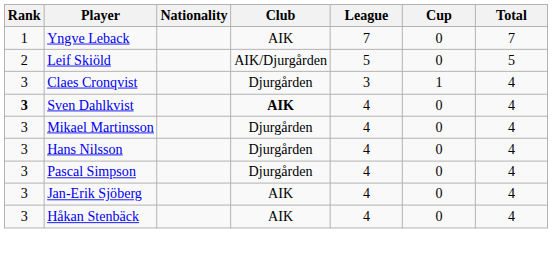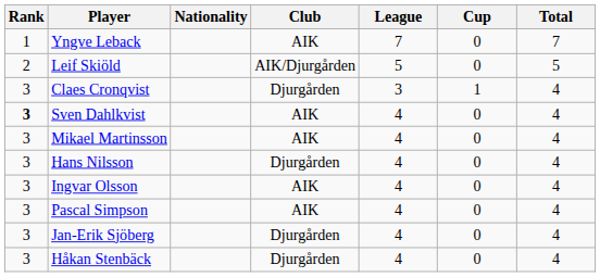 <table class="wikitable sortable" style="text-align:center;margin-left:1em">
 <tr>
 <th>Rank</th>
 <th>Player</th>
 <th>Nationality</th>
 <th style="width:100px;">Club</th>
 <th width=75>League</th>
 <th width=75>Cup</th>
 <th width=75>Total</th>
 </tr>
 <tr>
 <td>1</td>
 <td style="text-align:left;"><a href='#'>Yngve Leback</a></td>
 <td style="text-align:left;"></td>
 <td>AIK</td>
 <td>7</td>
 <td>0</td>
 <td>7</td>
 </tr>
 <tr>
 <td>2</td>
 <td style="text-align:left;"><a href='#'>Leif Skiöld</a></td>
 <td style="text-align:left;"></td>
 <td>AIK/Djurgården</td>
 <td>5</td>
 <td>0</td>
 <td>5</td>
 </tr>
 <tr>
 <td>3</td>
 <td style="text-align:left;"><a href='#'>Claes Cronqvist</a></td>
 <td style="text-align:left;"></td>
 <td>Djurgården</td>
 <td>3</td>
 <td>1</td>
 <td>4</td>
 </tr>
 <tr>
 <td><strong>3</strong></td>
 <td style="text-align:left;"><a href='#'>Sven Dahlkvist</a></td>
 <td style="text-align:left;"></td>
-<td><strong>AIK</strong></td>
+<td>AIK</td>
 <td>4</td>
 <td>0</td>
 <td>4</td>
 </tr>
 <tr>
 <td>3</td>
 <td style="text-align:left;"><a href='#'>Mikael Martinsson</a></td>
 <td style="text-align:left;"></td>
-<td>Djurgården</td>
+<td>AIK</td>
 <td>4</td>
 <td>0</td>
 <td>4</td>
 </tr>
 <tr>
 <td>3</td>
 <td style="text-align:left;"><a href='#'>Hans Nilsson</a></td>
 <td style="text-align:left;"></td>
 <td>Djurgården</td>
 <td>4</td>
 <td>0</td>
 <td>4</td>
 </tr>
 <tr>
 <td>3</td>
+<td style="text-align:left;"><a href='#'>Ingvar Olsson</a></td>
+<td style="text-align:left;"></td>
+<td>AIK</td>
+<td>4</td>
+<td>0</td>
+<td>4</td>
+</tr>
+<tr>
+<td>3</td>
 <td style="text-align:left;"><a href='#'>Pascal Simpson</a></td>
+<td style="text-align:left;"></td>
+<td>AIK</td>
+<td>4</td>
+<td>0</td>
+<td>4</td>
+</tr>
+<tr>
+<td>3</td>
+<td style="text-align:left;"><a href='#'>Jan-Erik Sjöberg</a></td>
 <td style="text-align:left;"></td>
 <td>Djurgården</td>
 <td>4</td>
 <td>0</td>
 <td>4</td>
 </tr>
 <tr>
 <td>3</td>
-<td style="text-align:left;"><a href='#'>Jan-Erik Sjöberg</a></td>
-<td style="text-align:left;"></td>
-<td>AIK</td>
-<td>4</td>
-<td>0</td>
-<td>4</td>
-</tr>
-<tr>
-<td>3</td>
 <td style="text-align:left;"><a href='#'>Håkan Stenbäck</a></td>
 <td style="text-align:left;"></td>
-<td>AIK</td>
+<td>Djurgården</td>
 <td>4</td>
 <td>0</td>
 <td>4</td>
 </tr>
 </table>
